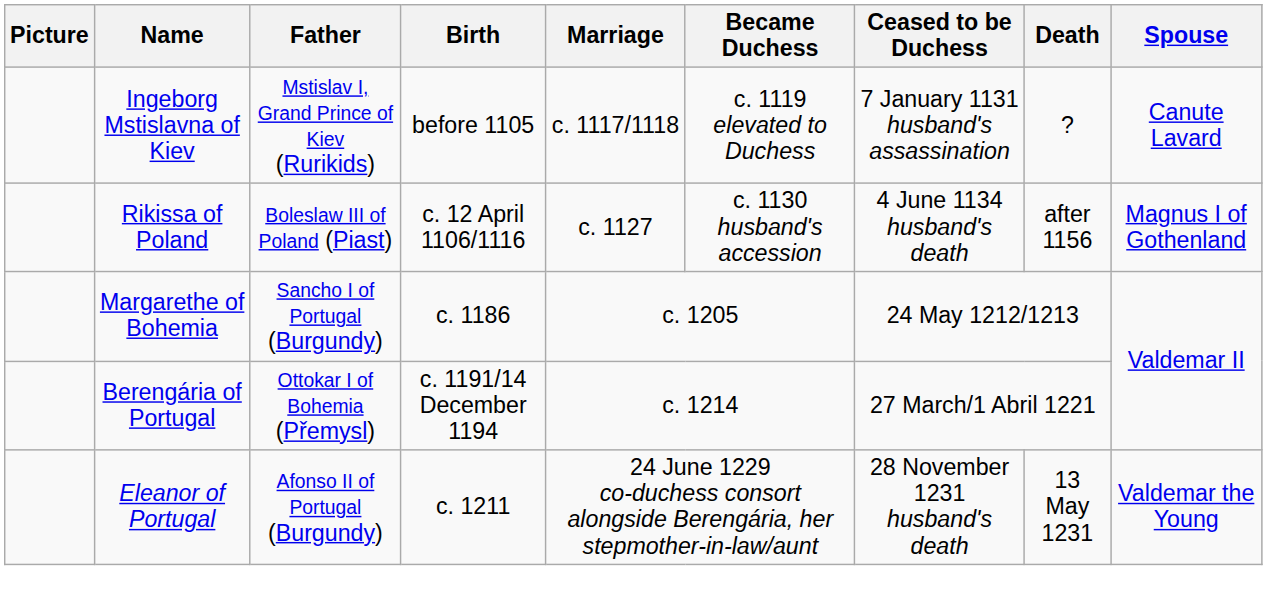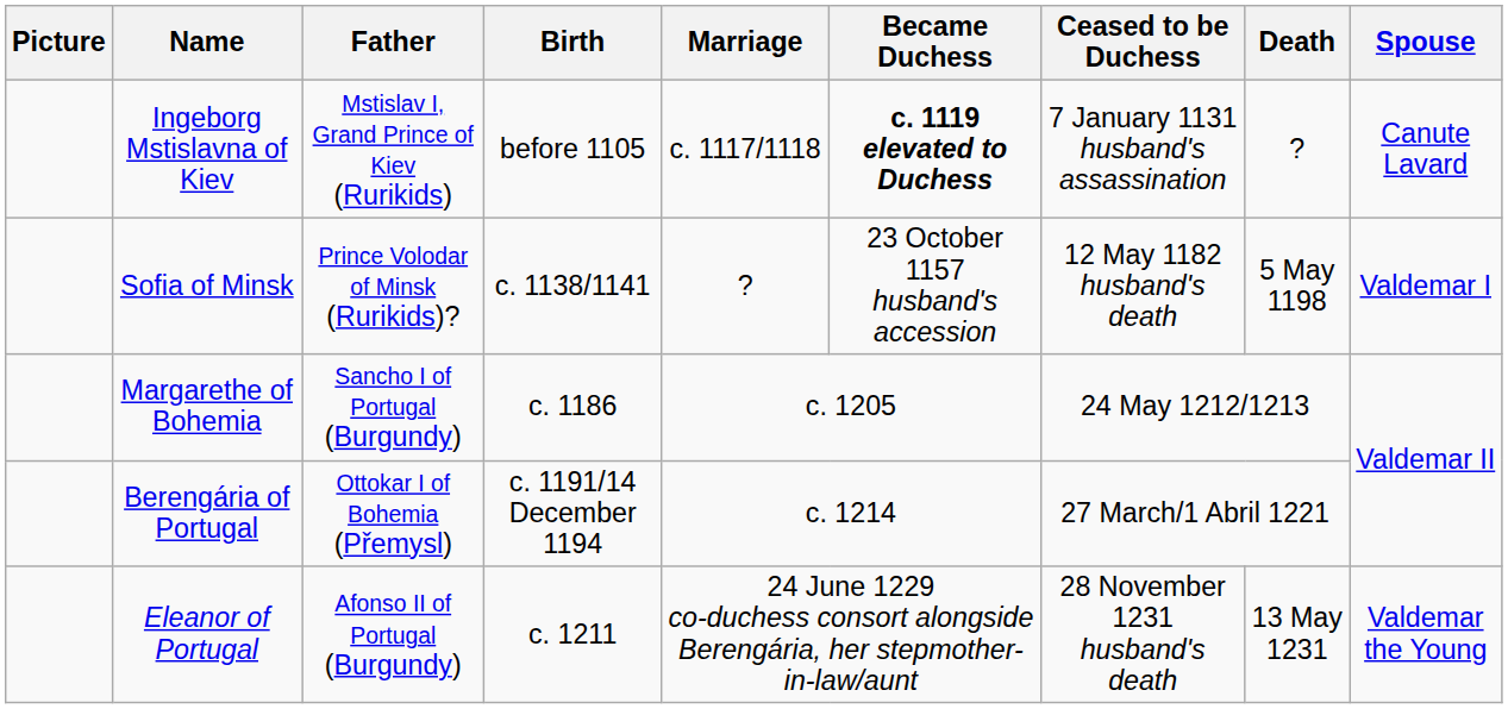 <table class="wikitable" style="text-align: center">
 <tr>
 <th scope="col">Picture</th>
 <th scope="col">Name</th>
 <th scope="col">Father</th>
 <th scope="col">Birth</th>
 <th scope="col">Marriage</th>
 <th scope="col">Became Duchess</th>
 <th scope="col">Ceased to be Duchess</th>
 <th scope="col">Death</th>
 <th scope="col"><a href='#'>Spouse</a></th>
 </tr>
 <tr>
 <td></td>
 <td><a href='#'>Ingeborg Mstislavna of Kiev</a> <br></td>
 <td><small><a href='#'>Mstislav I, Grand Prince of Kiev</a></small><br>(<a href='#'>Rurikids</a>)</td>
 <td>before 1105</td>
 <td>c. 1117/1118</td>
-<td>c. 1119 <br><em>elevated to Duchess</em></td>
+<td><strong>c. 1119 <br><em>elevated to Duchess</em></strong></td>
 <td>7 January 1131<br><em>husband's assassination</em></td>
 <td>?</td>
 <td><a href='#'>Canute Lavard</a></td>
 </tr>
 <tr>
 <td></td>
-<td><a href='#'>Rikissa of Poland</a></td>
-<td><small><a href='#'>Boleslaw III of Poland</a></small> (<a href='#'>Piast</a>)</td>
-<td>c. 12 April 1106/1116</td>
-<td>c. 1127</td>
-<td>c. 1130<br><em>husband's accession</em></td>
-<td>4 June 1134<br><em>husband's death</em></td>
-<td>after 1156</td>
-<td><a href='#'>Magnus I of Gothenland</a></td>
+<td><a href='#'>Sofia of Minsk</a><br></td>
+<td><small><a href='#'>Prince Volodar of Minsk</a></small><br>(<a href='#'>Rurikids</a>)?</td>
+<td>c. 1138/1141</td>
+<td>?</td>
+<td>23 October 1157<br><em>husband's accession</em></td>
+<td>12 May 1182<br><em>husband's death</em></td>
+<td>5 May 1198</td>
+<td><a href='#'>Valdemar I</a></td>
 </tr>
 <tr>
 <td></td>
 <td><a href='#'>Margarethe of Bohemia</a><br></td>
 <td><small><a href='#'>Sancho I of Portugal</a></small> <br>(<a href='#'>Burgundy</a>)</td>
 <td>c. 1186</td>
 <td colspan="2">c. 1205</td>
 <td colspan="2">24 May 1212/1213</td>
 <td rowspan="2"><a href='#'>Valdemar II</a></td>
 </tr>
 <tr>
 <td></td>
 <td><a href='#'>Berengária of Portugal</a><br></td>
 <td><small><a href='#'>Ottokar I of Bohemia</a></small> <br>(<a href='#'>Přemysl</a>)</td>
 <td>c. 1191/14 December 1194</td>
 <td colspan="2">c. 1214</td>
 <td colspan="2">27 March/1 Abril 1221</td>
 </tr>
 <tr>
 <td></td>
 <td><em><a href='#'>Eleanor of Portugal</a></em><br></td>
 <td><small><a href='#'>Afonso II of Portugal</a></small> <br>(<a href='#'>Burgundy</a>)</td>
 <td>c. 1211</td>
 <td colspan="2">24 June 1229<br><em>co-duchess consort alongside Berengária, her stepmother-in-law/aunt</em></td>
 <td>28 November 1231<br><em>husband's death</em></td>
 <td>13 May 1231</td>
 <td><a href='#'>Valdemar the Young</a></td>
 </tr>
 </table>
